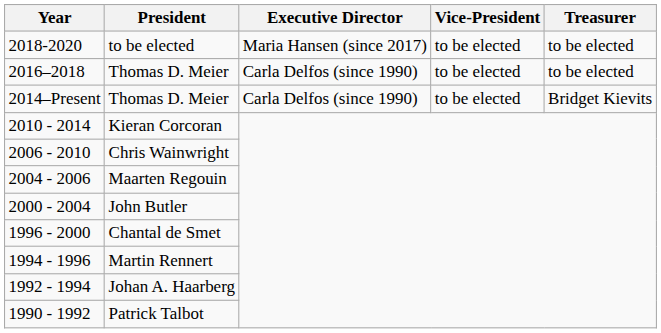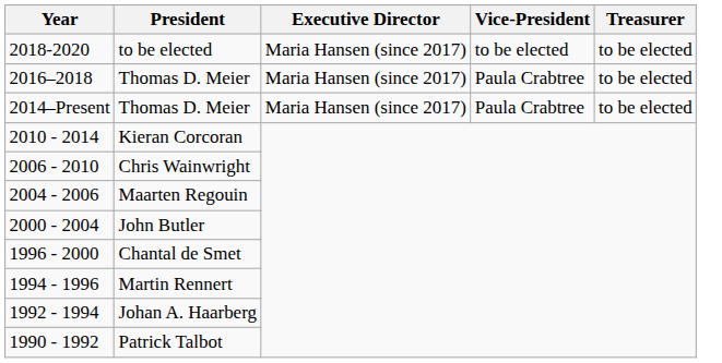 <table class="wikitable">
 <tr>
 <th>Year</th>
 <th>President</th>
 <th>Executive Director</th>
 <th>Vice-President</th>
 <th>Treasurer</th>
 </tr>
 <tr>
 <td>2018-2020</td>
 <td>to be elected</td>
 <td>Maria Hansen (since 2017)</td>
 <td>to be elected</td>
 <td>to be elected</td>
 </tr>
 <tr>
 <td>2016–2018</td>
 <td>Thomas D. Meier</td>
-<td>Carla Delfos (since 1990)</td>
-<td>to be elected</td>
+<td>Maria Hansen (since 2017)</td>
+<td>Paula Crabtree</td>
 <td>to be elected</td>
 </tr>
 <tr>
 <td>2014–Present</td>
 <td>Thomas D. Meier</td>
-<td>Carla Delfos (since 1990)</td>
+<td>Maria Hansen (since 2017)</td>
+<td>Paula Crabtree</td>
 <td>to be elected</td>
-<td>Bridget Kievits</td>
 </tr>
 <tr>
 <td>2010 - 2014</td>
 <td>Kieran Corcoran</td>
 </tr>
 <tr>
 <td>2006 - 2010</td>
 <td>Chris Wainwright</td>
 </tr>
 <tr>
 <td>2004 - 2006</td>
 <td>Maarten Regouin</td>
 </tr>
 <tr>
 <td>2000 - 2004</td>
 <td>John Butler</td>
 </tr>
 <tr>
 <td>1996 - 2000</td>
 <td>Chantal de Smet</td>
 </tr>
 <tr>
 <td>1994 - 1996</td>
 <td>Martin Rennert</td>
 </tr>
 <tr>
 <td>1992 - 1994</td>
 <td>Johan A. Haarberg</td>
 </tr>
 <tr>
 <td>1990 - 1992</td>
 <td>Patrick Talbot</td>
 </tr>
 </table>
